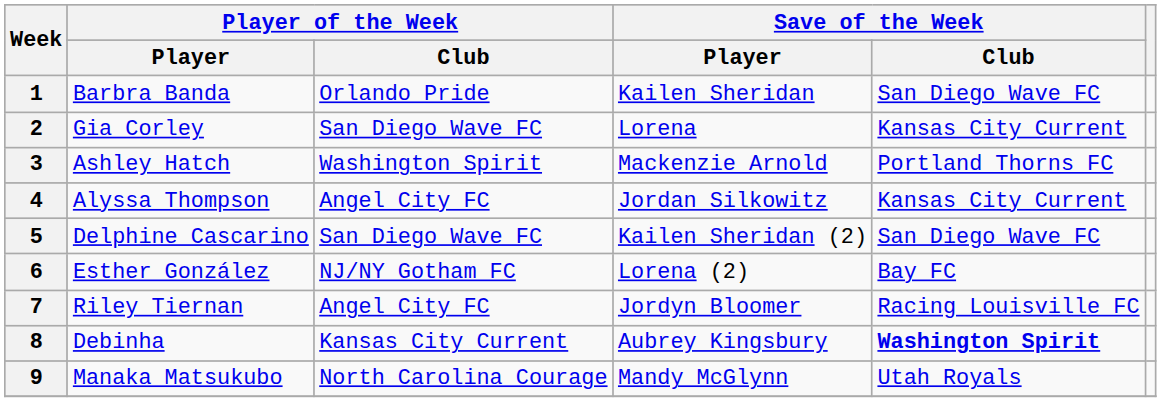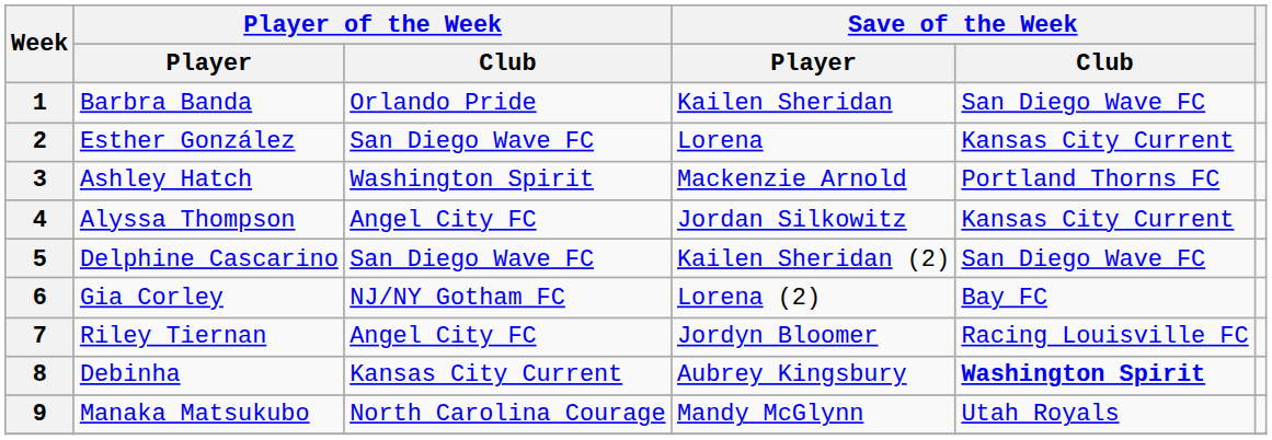 <table class="wikitable">
 <tr>
 <th rowspan=2 scope="col">Week</th>
 <th colspan=2 scope="colgroup"><a href='#'>Player of the Week</a></th>
 <th colspan=2 scope="colgroup"><a href='#'>Save of the Week</a></th>
 <th rowspan=2 scope="col"></th>
 </tr>
 <tr>
 <th scope="col">Player</th>
 <th scope="col">Club</th>
 <th scope="col">Player</th>
 <th scope="col">Club</th>
 </tr>
 <tr>
 <th scope="row">1</th>
 <td> <a href='#'>Barbra Banda</a></td>
 <td><a href='#'>Orlando Pride</a></td>
 <td> <a href='#'>Kailen Sheridan</a></td>
 <td><a href='#'>San Diego Wave FC</a></td>
 <td></td>
 </tr>
 <tr>
 <th scope="row">2</th>
-<td> <a href='#'>Gia Corley</a></td>
+<td> <a href='#'>Esther González</a></td>
 <td><a href='#'>San Diego Wave FC</a></td>
 <td> <a href='#'>Lorena</a></td>
 <td><a href='#'>Kansas City Current</a></td>
 <td></td>
 </tr>
 <tr>
 <th scope="row">3</th>
 <td> <a href='#'>Ashley Hatch</a></td>
 <td><a href='#'>Washington Spirit</a></td>
 <td> <a href='#'>Mackenzie Arnold</a></td>
 <td><a href='#'>Portland Thorns FC</a></td>
 <td></td>
 </tr>
 <tr>
 <th scope="row">4</th>
 <td> <a href='#'>Alyssa Thompson</a></td>
 <td><a href='#'>Angel City FC</a></td>
 <td> <a href='#'>Jordan Silkowitz</a></td>
 <td><a href='#'>Kansas City Current</a></td>
 <td></td>
 </tr>
 <tr>
 <th scope="row">5</th>
 <td> <a href='#'>Delphine Cascarino</a></td>
 <td><a href='#'>San Diego Wave FC</a></td>
 <td> <a href='#'>Kailen Sheridan</a> (2)</td>
 <td><a href='#'>San Diego Wave FC</a></td>
 <td></td>
 </tr>
 <tr>
 <th scope="row">6</th>
-<td> <a href='#'>Esther González</a></td>
+<td> <a href='#'>Gia Corley</a></td>
 <td><a href='#'>NJ/NY Gotham FC</a></td>
 <td> <a href='#'>Lorena</a> (2)</td>
 <td><a href='#'>Bay FC</a></td>
 <td></td>
 </tr>
 <tr>
 <th scope="row">7</th>
 <td> <a href='#'>Riley Tiernan</a></td>
 <td><a href='#'>Angel City FC</a></td>
 <td> <a href='#'>Jordyn Bloomer</a></td>
 <td><a href='#'>Racing Louisville FC</a></td>
 <td></td>
 </tr>
 <tr>
 <th scope="row">8</th>
 <td> <a href='#'>Debinha</a></td>
 <td><a href='#'>Kansas City Current</a></td>
 <td> <a href='#'>Aubrey Kingsbury</a></td>
 <td><strong><a href='#'>Washington Spirit</a></strong></td>
 <td></td>
 </tr>
 <tr>
 <th scope="row">9</th>
 <td> <a href='#'>Manaka Matsukubo</a></td>
 <td><a href='#'>North Carolina Courage</a></td>
 <td> <a href='#'>Mandy McGlynn</a></td>
 <td><a href='#'>Utah Royals</a></td>
 <td></td>
 </tr>
 <tr>
 </tr>
 </table>
